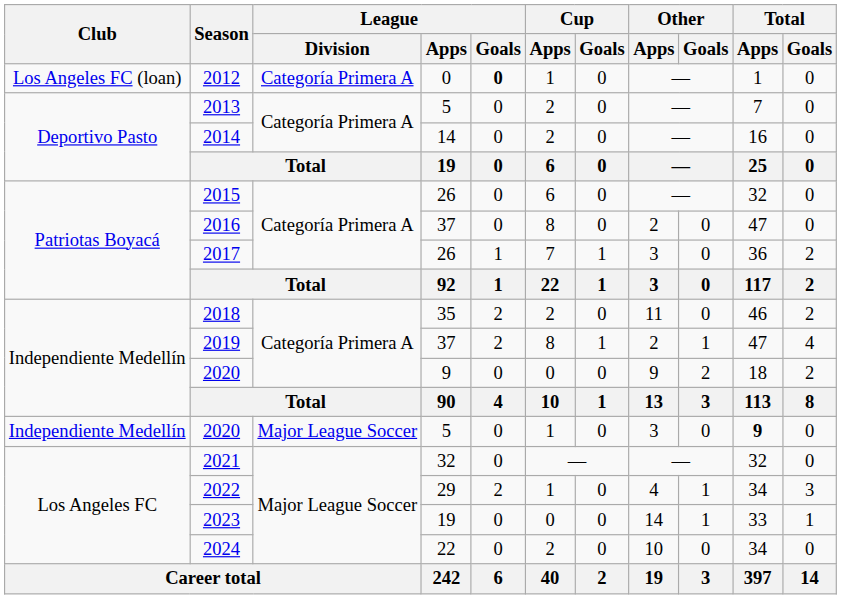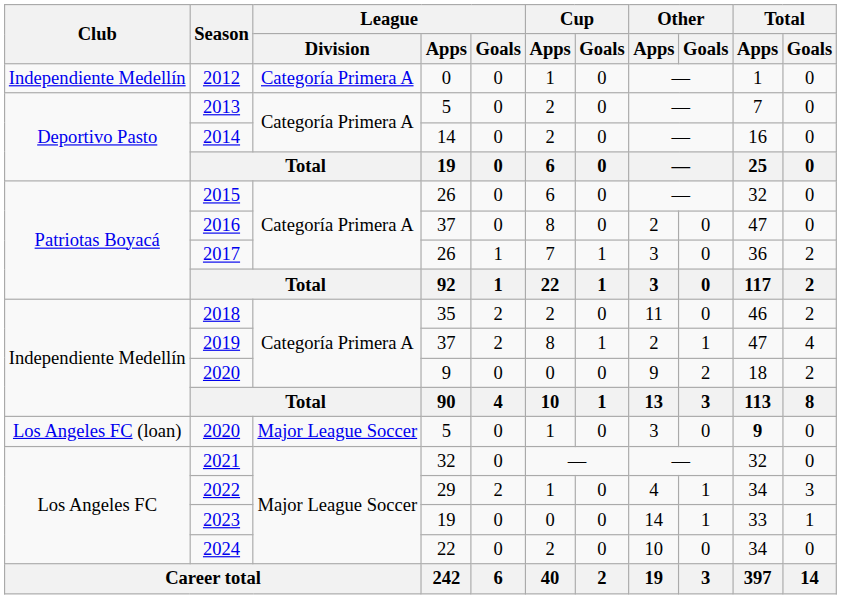 <table class=wikitable style=text-align:center>
 <tr>
 <th rowspan="2">Club</th>
 <th rowspan="2">Season</th>
 <th colspan="3">League</th>
 <th colspan="2">Cup</th>
 <th colspan="2">Other</th>
 <th colspan="2">Total</th>
 </tr>
 <tr>
 <th>Division</th>
 <th>Apps</th>
 <th>Goals</th>
 <th>Apps</th>
 <th>Goals</th>
 <th>Apps</th>
 <th>Goals</th>
 <th>Apps</th>
 <th>Goals</th>
 </tr>
 <tr>
-<td><a href='#'>Los Angeles FC</a> (loan)</td>
+<td><a href='#'>Independiente Medellín</a></td>
 <td><a href='#'>2012</a></td>
 <td><a href='#'>Categoría Primera A</a></td>
 <td>0</td>
-<td><strong>0</strong></td>
+<td>0</td>
 <td>1</td>
 <td>0</td>
 <td colspan="2">—</td>
 <td>1</td>
 <td>0</td>
 </tr>
 <tr>
 <td rowspan="3"><a href='#'>Deportivo Pasto</a></td>
 <td><a href='#'>2013</a></td>
 <td rowspan="2">Categoría Primera A</td>
 <td>5</td>
 <td>0</td>
 <td>2</td>
 <td>0</td>
 <td colspan="2">—</td>
 <td>7</td>
 <td>0</td>
 </tr>
 <tr>
 <td><a href='#'>2014</a></td>
 <td>14</td>
 <td>0</td>
 <td>2</td>
 <td>0</td>
 <td colspan="2">—</td>
 <td>16</td>
 <td>0</td>
 </tr>
 <tr>
 <th colspan="2">Total</th>
 <th>19</th>
 <th>0</th>
 <th>6</th>
 <th>0</th>
 <th colspan="2">—</th>
 <th>25</th>
 <th>0</th>
 </tr>
 <tr>
 <td rowspan="4"><a href='#'>Patriotas Boyacá</a></td>
 <td><a href='#'>2015</a></td>
 <td rowspan="3">Categoría Primera A</td>
 <td>26</td>
 <td>0</td>
 <td>6</td>
 <td>0</td>
 <td colspan="2">—</td>
 <td>32</td>
 <td>0</td>
 </tr>
 <tr>
 <td><a href='#'>2016</a></td>
 <td>37</td>
 <td>0</td>
 <td>8</td>
 <td>0</td>
 <td>2</td>
 <td>0</td>
 <td>47</td>
 <td>0</td>
 </tr>
 <tr>
 <td><a href='#'>2017</a></td>
 <td>26</td>
 <td>1</td>
 <td>7</td>
 <td>1</td>
 <td>3</td>
 <td>0</td>
 <td>36</td>
 <td>2</td>
 </tr>
 <tr>
 <th colspan="2">Total</th>
 <th>92</th>
 <th>1</th>
 <th>22</th>
 <th>1</th>
 <th>3</th>
 <th>0</th>
 <th>117</th>
 <th>2</th>
 </tr>
 <tr>
 <td rowspan="4">Independiente Medellín</td>
 <td><a href='#'>2018</a></td>
 <td rowspan="3">Categoría Primera A</td>
 <td>35</td>
 <td>2</td>
 <td>2</td>
 <td>0</td>
 <td>11</td>
 <td>0</td>
 <td>46</td>
 <td>2</td>
 </tr>
 <tr>
 <td><a href='#'>2019</a></td>
 <td>37</td>
 <td>2</td>
 <td>8</td>
 <td>1</td>
 <td>2</td>
 <td>1</td>
 <td>47</td>
 <td>4</td>
 </tr>
 <tr>
 <td><a href='#'>2020</a></td>
 <td>9</td>
 <td>0</td>
 <td>0</td>
 <td>0</td>
 <td>9</td>
 <td>2</td>
 <td>18</td>
 <td>2</td>
 </tr>
 <tr>
 <th colspan="2">Total</th>
 <th>90</th>
 <th>4</th>
 <th>10</th>
 <th>1</th>
 <th>13</th>
 <th>3</th>
 <th>113</th>
 <th>8</th>
 </tr>
 <tr>
-<td><a href='#'>Independiente Medellín</a></td>
+<td><a href='#'>Los Angeles FC</a> (loan)</td>
 <td><a href='#'>2020</a></td>
 <td><a href='#'>Major League Soccer</a></td>
 <td>5</td>
 <td>0</td>
 <td>1</td>
 <td>0</td>
 <td>3</td>
 <td>0</td>
 <td><strong>9</strong></td>
 <td>0</td>
 </tr>
 <tr>
 <td rowspan="4">Los Angeles FC</td>
 <td><a href='#'>2021</a></td>
 <td rowspan="4">Major League Soccer</td>
 <td>32</td>
 <td>0</td>
 <td colspan="2">—</td>
 <td colspan="2">—</td>
 <td>32</td>
 <td>0</td>
 </tr>
 <tr>
 <td><a href='#'>2022</a></td>
 <td>29</td>
 <td>2</td>
 <td>1</td>
 <td>0</td>
 <td>4</td>
 <td>1</td>
 <td>34</td>
 <td>3</td>
 </tr>
 <tr>
 <td><a href='#'>2023</a></td>
 <td>19</td>
 <td>0</td>
 <td>0</td>
 <td>0</td>
 <td>14</td>
 <td>1</td>
 <td>33</td>
 <td>1</td>
 </tr>
 <tr>
 <td><a href='#'>2024</a></td>
 <td>22</td>
 <td>0</td>
 <td>2</td>
 <td>0</td>
 <td>10</td>
 <td>0</td>
 <td>34</td>
 <td>0</td>
 </tr>
 <tr>
 <th colspan="3">Career total</th>
 <th>242</th>
 <th>6</th>
 <th>40</th>
 <th>2</th>
 <th>19</th>
 <th>3</th>
 <th>397</th>
 <th>14</th>
 </tr>
 </table>
